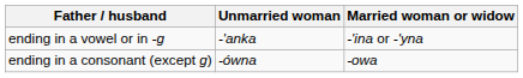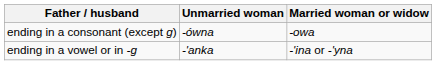 <table class="wikitable" align=center>
 <tr>
 <th>Father / husband</th>
 <th>Unmarried woman</th>
 <th>Married woman or widow</th>
 </tr>
 <tr>
+<td>ending in a consonant (except <em>g</em>)</td>
+<td><em>-ówna</em></td>
+<td><em>-owa</em></td>
+</tr>
+<tr>
 <td>ending in a vowel or in <em>-g</em></td>
 <td><em>-'anka</em></td>
 <td><em>-'ina</em> or <em>-'yna</em></td>
 </tr>
-<tr>
-<td>ending in a consonant (except <em>g</em>)</td>
-<td><em>-ówna</em></td>
-<td><em>-owa</em></td>
-</tr>
 </table>
